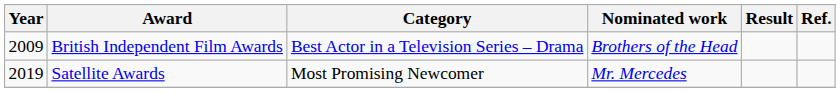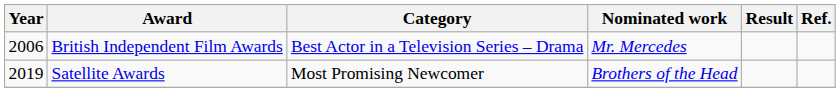 <table class="wikitable sortable">
 <tr>
 <th>Year</th>
 <th>Award</th>
 <th>Category</th>
 <th>Nominated work</th>
 <th>Result</th>
 <th>Ref.</th>
 </tr>
 <tr>
-<td>2009</td>
+<td>2006</td>
 <td><a href='#'>British Independent Film Awards</a></td>
 <td><a href='#'>Best Actor in a Television Series – Drama</a></td>
-<td><em><a href='#'>Brothers of the Head</a></em></td>
+<td><em><a href='#'>Mr. Mercedes</a></em></td>
 <td></td>
 <td></td>
 </tr>
 <tr>
 <td>2019</td>
 <td><a href='#'>Satellite Awards</a></td>
 <td>Most Promising Newcomer </td>
-<td><em><a href='#'>Mr. Mercedes</a></em></td>
+<td><em><a href='#'>Brothers of the Head</a></em></td>
 <td></td>
 <td></td>
 </tr>
 <tr>
 </tr>
 </table>
